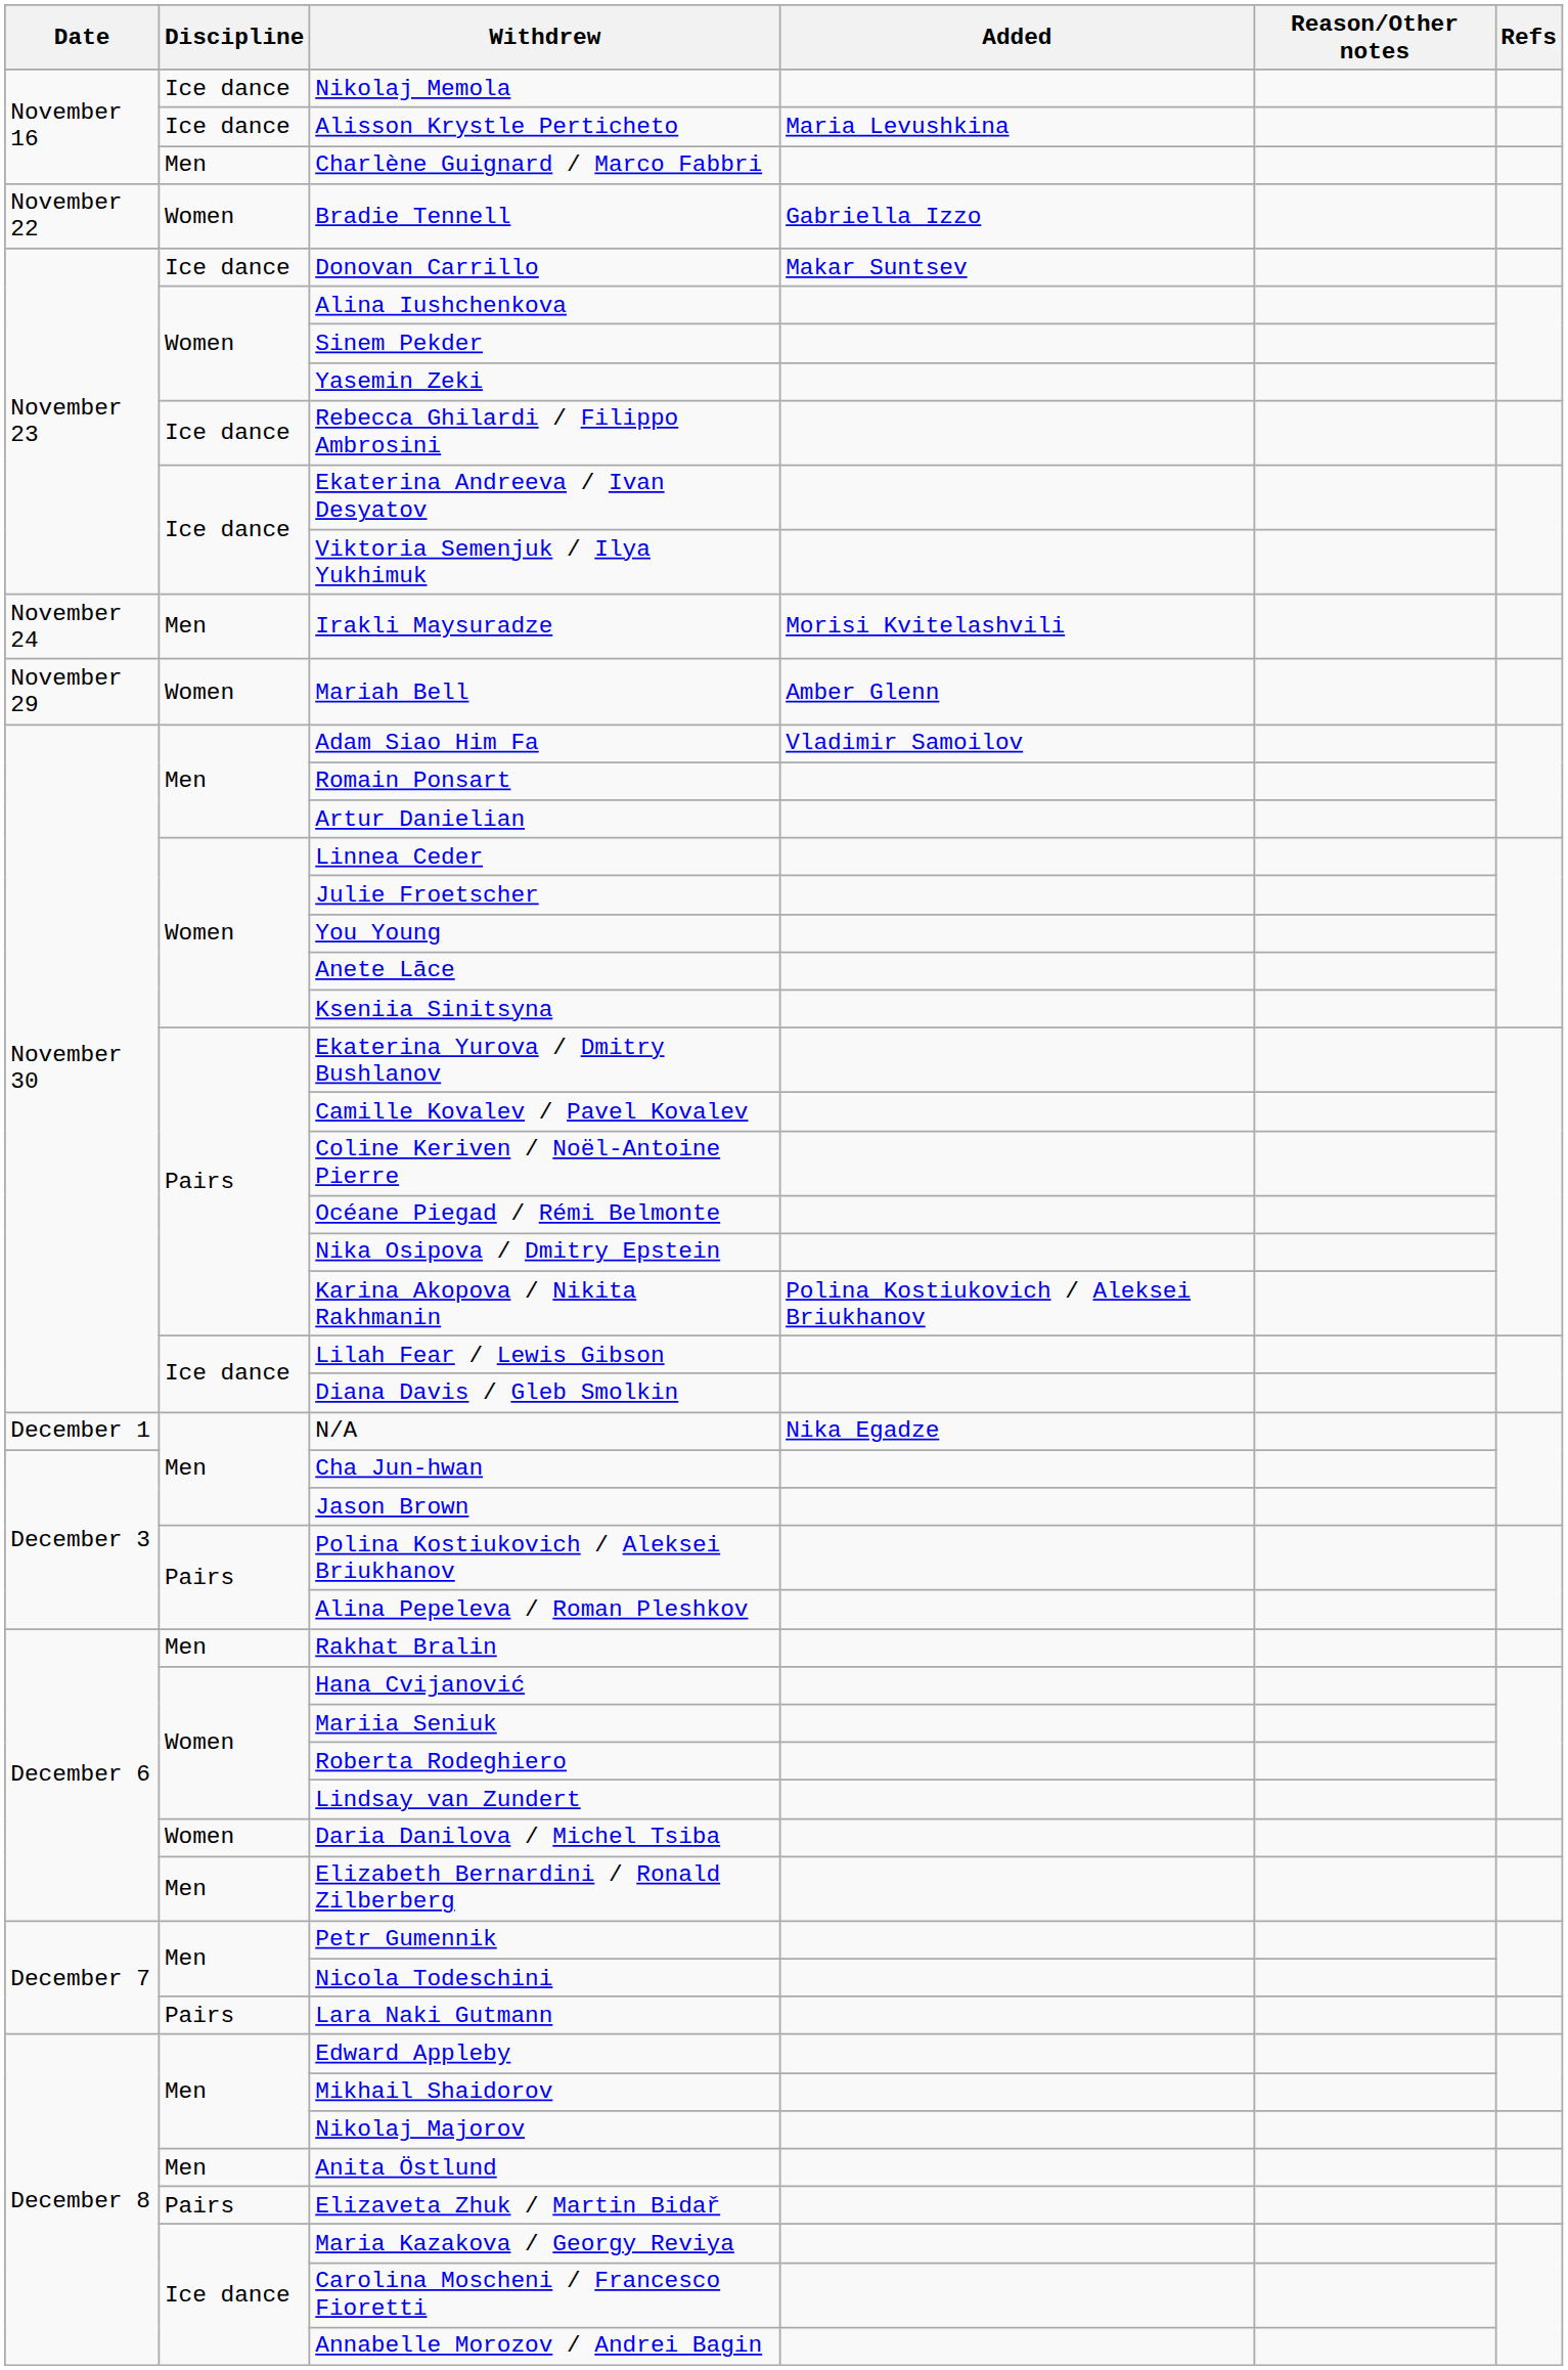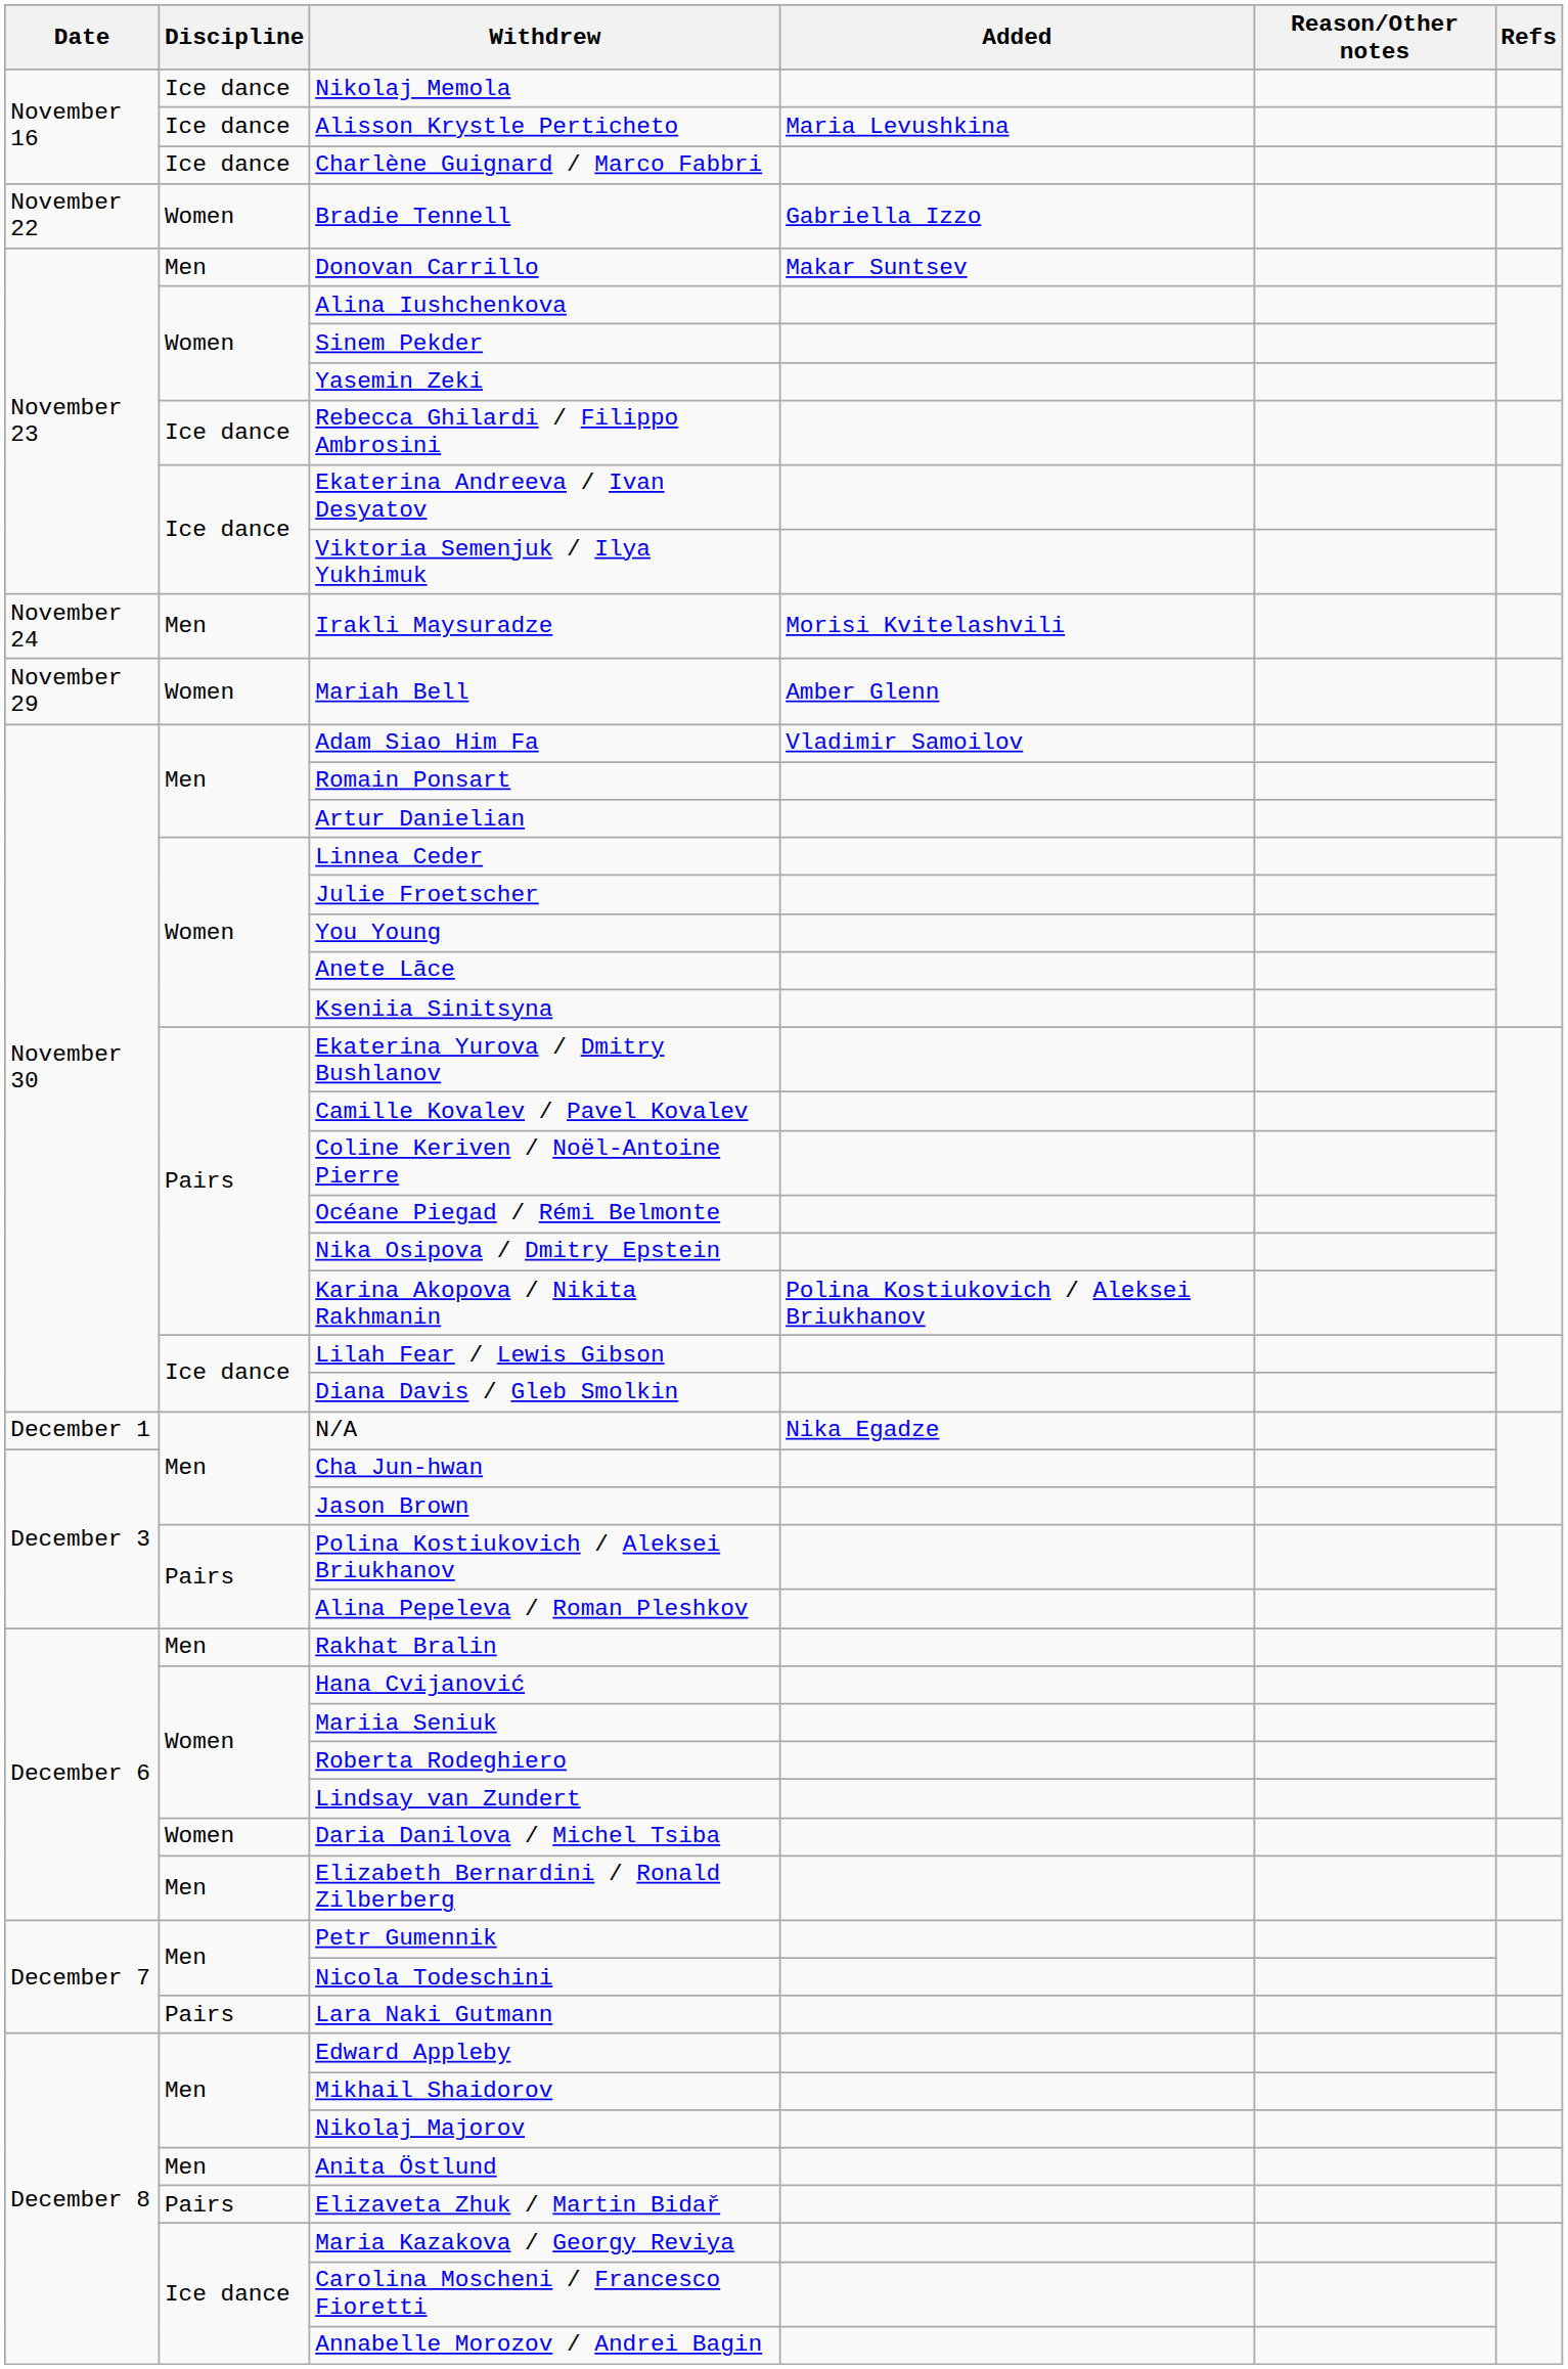 <table class="wikitable sortable">
 <tr>
 <th>Date</th>
 <th>Discipline</th>
 <th>Withdrew</th>
 <th>Added</th>
 <th>Reason/Other notes</th>
 <th>Refs</th>
 </tr>
 <tr>
 <td rowspan=3>November 16</td>
 <td>Ice dance</td>
 <td> <a href='#'>Nikolaj Memola</a></td>
 <td></td>
 <td></td>
 <td></td>
 </tr>
 <tr>
 <td>Ice dance</td>
 <td> <a href='#'>Alisson Krystle Perticheto</a></td>
 <td> <a href='#'>Maria Levushkina</a></td>
 <td></td>
 <td></td>
 </tr>
 <tr>
-<td>Men</td>
+<td>Ice dance</td>
 <td> <a href='#'>Charlène Guignard</a> / <a href='#'>Marco Fabbri</a></td>
 <td></td>
 <td></td>
 <td></td>
 </tr>
 <tr>
 <td>November 22</td>
 <td>Women</td>
 <td> <a href='#'>Bradie Tennell</a></td>
 <td> <a href='#'>Gabriella Izzo</a></td>
 <td></td>
 <td></td>
 </tr>
 <tr>
 <td rowspan=7>November 23</td>
-<td>Ice dance</td>
+<td>Men</td>
 <td> <a href='#'>Donovan Carrillo</a></td>
 <td> <a href='#'>Makar Suntsev</a></td>
 <td></td>
 <td></td>
 </tr>
 <tr>
 <td rowspan=3>Women</td>
 <td> <a href='#'>Alina Iushchenkova</a></td>
 <td></td>
 <td></td>
 <td rowspan=3></td>
 </tr>
 <tr>
 <td> <a href='#'>Sinem Pekder</a></td>
 <td></td>
 <td></td>
 </tr>
 <tr>
 <td> <a href='#'>Yasemin Zeki</a></td>
 <td></td>
 <td></td>
 </tr>
 <tr>
 <td>Ice dance</td>
 <td> <a href='#'>Rebecca Ghilardi</a> / <a href='#'>Filippo Ambrosini</a></td>
 <td></td>
 <td></td>
 <td></td>
 </tr>
 <tr>
 <td rowspan=2>Ice dance</td>
 <td> <a href='#'>Ekaterina Andreeva</a> / <a href='#'>Ivan Desyatov</a></td>
 <td></td>
 <td></td>
 <td rowspan=2></td>
 </tr>
 <tr>
 <td> <a href='#'>Viktoria Semenjuk</a> / <a href='#'>Ilya Yukhimuk</a></td>
 <td></td>
 <td></td>
 </tr>
 <tr>
 <td>November 24</td>
 <td>Men</td>
 <td> <a href='#'>Irakli Maysuradze</a></td>
 <td> <a href='#'>Morisi Kvitelashvili</a></td>
 <td></td>
 <td></td>
 </tr>
 <tr>
 <td>November 29</td>
 <td>Women</td>
 <td> <a href='#'>Mariah Bell</a></td>
 <td> <a href='#'>Amber Glenn</a></td>
 <td></td>
 <td></td>
 </tr>
 <tr>
 <td rowspan="16">November 30</td>
 <td rowspan="3">Men</td>
 <td> <a href='#'>Adam Siao Him Fa</a></td>
 <td> <a href='#'>Vladimir Samoilov</a></td>
 <td></td>
 <td rowspan="3"></td>
 </tr>
 <tr>
 <td> <a href='#'>Romain Ponsart</a></td>
 <td></td>
 <td></td>
 </tr>
 <tr>
 <td> <a href='#'>Artur Danielian</a></td>
 <td></td>
 <td></td>
 </tr>
 <tr>
 <td rowspan="5">Women</td>
 <td> <a href='#'>Linnea Ceder</a></td>
 <td></td>
 <td></td>
 <td rowspan="5"></td>
 </tr>
 <tr>
 <td> <a href='#'>Julie Froetscher</a></td>
 <td></td>
 <td></td>
 </tr>
 <tr>
 <td> <a href='#'>You Young</a></td>
 <td></td>
 <td></td>
 </tr>
 <tr>
 <td> <a href='#'>Anete Lāce</a></td>
 <td></td>
 <td></td>
 </tr>
 <tr>
 <td> <a href='#'>Kseniia Sinitsyna</a></td>
 <td></td>
 <td></td>
 </tr>
 <tr>
 <td rowspan="6">Pairs</td>
 <td> <a href='#'>Ekaterina Yurova</a> / <a href='#'>Dmitry Bushlanov</a></td>
 <td></td>
 <td></td>
 <td rowspan="6"></td>
 </tr>
 <tr>
 <td> <a href='#'>Camille Kovalev</a> / <a href='#'>Pavel Kovalev</a></td>
 <td></td>
 <td></td>
 </tr>
 <tr>
 <td> <a href='#'>Coline Keriven</a> / <a href='#'>Noël-Antoine Pierre</a></td>
 <td></td>
 <td></td>
 </tr>
 <tr>
 <td> <a href='#'>Océane Piegad</a> / <a href='#'>Rémi Belmonte</a></td>
 <td></td>
 <td></td>
 </tr>
 <tr>
 <td> <a href='#'>Nika Osipova</a> / <a href='#'>Dmitry Epstein</a></td>
 <td></td>
 <td></td>
 </tr>
 <tr>
 <td> <a href='#'>Karina Akopova</a> / <a href='#'>Nikita Rakhmanin</a></td>
 <td> <a href='#'>Polina Kostiukovich</a> / <a href='#'>Aleksei Briukhanov</a></td>
 <td></td>
 </tr>
 <tr>
 <td rowspan="2">Ice dance</td>
 <td> <a href='#'>Lilah Fear</a> / <a href='#'>Lewis Gibson</a></td>
 <td></td>
 <td></td>
 <td rowspan="2"></td>
 </tr>
 <tr>
 <td> <a href='#'>Diana Davis</a> / <a href='#'>Gleb Smolkin</a></td>
 <td></td>
 <td></td>
 </tr>
 <tr>
 <td>December 1</td>
 <td rowspan="3">Men</td>
 <td>N/A</td>
 <td> <a href='#'>Nika Egadze</a></td>
 <td></td>
 <td rowspan="3"></td>
 </tr>
 <tr>
 <td rowspan="4">December 3</td>
 <td> <a href='#'>Cha Jun-hwan</a></td>
 <td></td>
 <td></td>
 </tr>
 <tr>
 <td> <a href='#'>Jason Brown</a><br></td>
 <td></td>
 <td></td>
 </tr>
 <tr>
 <td rowspan="2">Pairs</td>
 <td> <a href='#'>Polina Kostiukovich</a> / <a href='#'>Aleksei Briukhanov</a></td>
 <td></td>
 <td></td>
 <td rowspan="2"></td>
 </tr>
 <tr>
 <td> <a href='#'>Alina Pepeleva</a> / <a href='#'>Roman Pleshkov</a></td>
 <td></td>
 <td></td>
 </tr>
 <tr>
 <td rowspan="7">December 6</td>
 <td>Men</td>
 <td> <a href='#'>Rakhat Bralin</a></td>
 <td></td>
 <td></td>
 <td></td>
 </tr>
 <tr>
 <td rowspan="4">Women</td>
 <td> <a href='#'>Hana Cvijanović</a></td>
 <td></td>
 <td></td>
 <td rowspan="4"></td>
 </tr>
 <tr>
 <td> <a href='#'>Mariia Seniuk</a></td>
 <td></td>
 <td></td>
 </tr>
 <tr>
 <td> <a href='#'>Roberta Rodeghiero</a></td>
 <td></td>
 <td></td>
 </tr>
 <tr>
 <td> <a href='#'>Lindsay van Zundert</a></td>
 <td></td>
 <td></td>
 </tr>
 <tr>
 <td>Women</td>
 <td> <a href='#'>Daria Danilova</a> / <a href='#'>Michel Tsiba</a></td>
 <td></td>
 <td></td>
 <td></td>
 </tr>
 <tr>
 <td>Men</td>
 <td> <a href='#'>Elizabeth Bernardini</a> / <a href='#'>Ronald Zilberberg</a></td>
 <td></td>
 <td></td>
 <td></td>
 </tr>
 <tr>
 <td rowspan="3">December 7</td>
 <td rowspan="2">Men</td>
 <td> <a href='#'>Petr Gumennik</a></td>
 <td></td>
 <td></td>
 <td rowspan="2"></td>
 </tr>
 <tr>
 <td> <a href='#'>Nicola Todeschini</a></td>
 <td></td>
 <td></td>
 </tr>
 <tr>
 <td>Pairs</td>
 <td> <a href='#'>Lara Naki Gutmann</a></td>
 <td></td>
 <td></td>
 <td></td>
 </tr>
 <tr>
 <td rowspan="8">December 8</td>
 <td rowspan="3">Men</td>
 <td> <a href='#'>Edward Appleby</a></td>
 <td></td>
 <td></td>
 <td rowspan="2"></td>
 </tr>
 <tr>
 <td> <a href='#'>Mikhail Shaidorov</a></td>
 <td></td>
 <td></td>
 </tr>
 <tr>
 <td> <a href='#'>Nikolaj Majorov</a></td>
 <td></td>
 <td></td>
 <td></td>
 </tr>
 <tr>
 <td>Men</td>
 <td> <a href='#'>Anita Östlund</a></td>
 <td></td>
 <td></td>
 <td></td>
 </tr>
 <tr>
 <td>Pairs</td>
 <td> <a href='#'>Elizaveta Zhuk</a> / <a href='#'>Martin Bidař</a></td>
 <td></td>
 <td></td>
 <td></td>
 </tr>
 <tr>
 <td rowspan="3">Ice dance</td>
 <td> <a href='#'>Maria Kazakova</a> / <a href='#'>Georgy Reviya</a></td>
 <td></td>
 <td></td>
 <td rowspan="3"></td>
 </tr>
 <tr>
 <td> <a href='#'>Carolina Moscheni</a> / <a href='#'>Francesco Fioretti</a></td>
 <td></td>
 <td></td>
 </tr>
 <tr>
 <td> <a href='#'>Annabelle Morozov</a> / <a href='#'>Andrei Bagin</a></td>
 <td></td>
 <td></td>
 </tr>
 </table>
